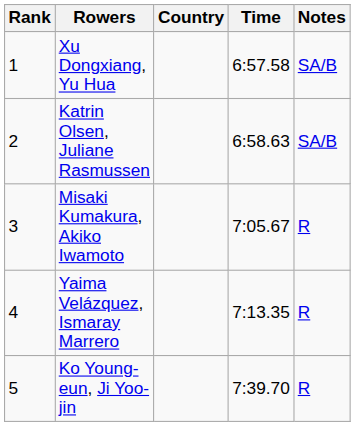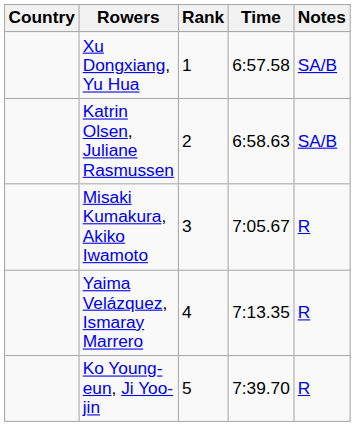 <table class="wikitable sortable" width=50%>
 <tr>
+<th>Country</th>
+<th>Rowers</th>
 <th>Rank</th>
-<th>Rowers</th>
-<th>Country</th>
 <th>Time</th>
 <th>Notes</th>
 </tr>
 <tr>
+<td></td>
+<td><a href='#'>Xu Dongxiang</a>, <a href='#'>Yu Hua</a></td>
 <td>1</td>
-<td><a href='#'>Xu Dongxiang</a>, <a href='#'>Yu Hua</a></td>
-<td></td>
 <td>6:57.58</td>
 <td><a href='#'>SA/B</a></td>
 </tr>
 <tr>
+<td></td>
+<td><a href='#'>Katrin Olsen</a>, <a href='#'>Juliane Rasmussen</a></td>
 <td>2</td>
-<td><a href='#'>Katrin Olsen</a>, <a href='#'>Juliane Rasmussen</a></td>
-<td></td>
 <td>6:58.63</td>
 <td><a href='#'>SA/B</a></td>
 </tr>
 <tr>
+<td></td>
+<td><a href='#'>Misaki Kumakura</a>, <a href='#'>Akiko Iwamoto</a></td>
 <td>3</td>
-<td><a href='#'>Misaki Kumakura</a>, <a href='#'>Akiko Iwamoto</a></td>
-<td></td>
 <td>7:05.67</td>
 <td><a href='#'>R</a></td>
 </tr>
 <tr>
+<td></td>
+<td><a href='#'>Yaima Velázquez</a>, <a href='#'>Ismaray Marrero</a></td>
 <td>4</td>
-<td><a href='#'>Yaima Velázquez</a>, <a href='#'>Ismaray Marrero</a></td>
-<td></td>
 <td>7:13.35</td>
 <td><a href='#'>R</a></td>
 </tr>
 <tr>
+<td></td>
+<td><a href='#'>Ko Young-eun</a>, <a href='#'>Ji Yoo-jin</a></td>
 <td>5</td>
-<td><a href='#'>Ko Young-eun</a>, <a href='#'>Ji Yoo-jin</a></td>
-<td></td>
 <td>7:39.70</td>
 <td><a href='#'>R</a></td>
 </tr>
 </table>
